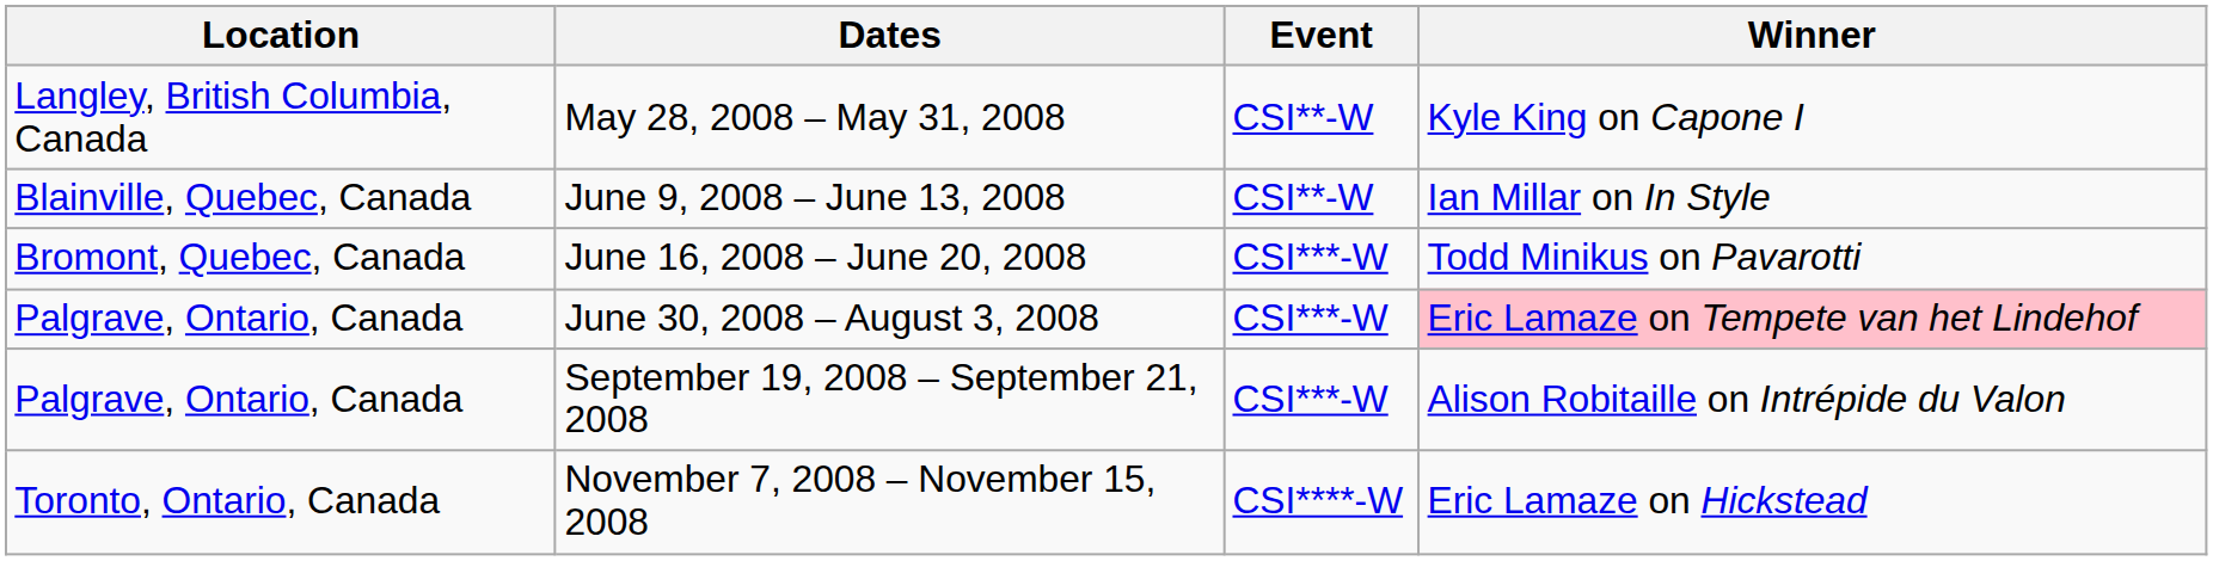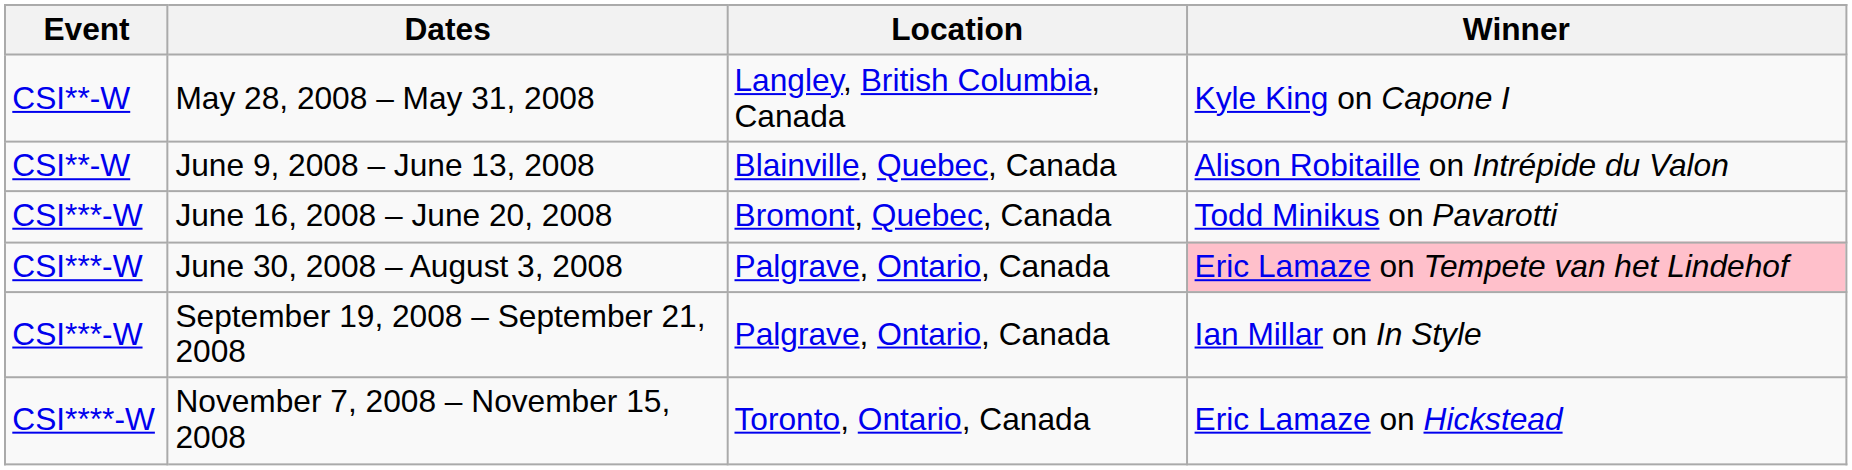 <table class="wikitable">
 <tr>
+<th width=75>Event</th>
+<th width=275>Dates</th>
 <th width=225>Location</th>
-<th width=275>Dates</th>
-<th width=75>Event</th>
 <th width=325>Winner</th>
 </tr>
 <tr>
+<td><a href='#'>CSI**-W</a></td>
+<td>May 28, 2008 – May 31, 2008</td>
 <td> <a href='#'>Langley</a>, <a href='#'>British Columbia</a>, Canada</td>
-<td>May 28, 2008 – May 31, 2008</td>
-<td><a href='#'>CSI**-W</a></td>
 <td> <a href='#'>Kyle King</a> on <em>Capone I</em></td>
 </tr>
 <tr>
+<td><a href='#'>CSI**-W</a></td>
+<td>June 9, 2008 – June 13, 2008</td>
 <td> <a href='#'>Blainville</a>, <a href='#'>Quebec</a>, Canada</td>
-<td>June 9, 2008 – June 13, 2008</td>
-<td><a href='#'>CSI**-W</a></td>
+<td> <a href='#'>Alison Robitaille</a> on <em>Intrépide du Valon</em></td>
+</tr>
+<tr>
+<td><a href='#'>CSI***-W</a></td>
+<td>June 16, 2008 – June 20, 2008</td>
+<td> <a href='#'>Bromont</a>, <a href='#'>Quebec</a>, Canada</td>
+<td> <a href='#'>Todd Minikus</a> on <em>Pavarotti</em></td>
+</tr>
+<tr>
+<td><a href='#'>CSI***-W</a></td>
+<td>June 30, 2008 – August 3, 2008</td>
+<td> <a href='#'>Palgrave</a>, <a href='#'>Ontario</a>, Canada</td>
+<td style="background: pink;"> <a href='#'>Eric Lamaze</a> on <em>Tempete van het Lindehof</em></td>
+</tr>
+<tr>
+<td><a href='#'>CSI***-W</a></td>
+<td>September 19, 2008 – September 21, 2008</td>
+<td> <a href='#'>Palgrave</a>, <a href='#'>Ontario</a>, Canada</td>
 <td> <a href='#'>Ian Millar</a> on <em>In Style</em></td>
 </tr>
 <tr>
-<td> <a href='#'>Bromont</a>, <a href='#'>Quebec</a>, Canada</td>
-<td>June 16, 2008 – June 20, 2008</td>
-<td><a href='#'>CSI***-W</a></td>
-<td> <a href='#'>Todd Minikus</a> on <em>Pavarotti</em></td>
-</tr>
-<tr>
-<td> <a href='#'>Palgrave</a>, <a href='#'>Ontario</a>, Canada</td>
-<td>June 30, 2008 – August 3, 2008</td>
-<td><a href='#'>CSI***-W</a></td>
-<td style="background: pink;"> <a href='#'>Eric Lamaze</a> on <em>Tempete van het Lindehof</em></td>
-</tr>
-<tr>
-<td> <a href='#'>Palgrave</a>, <a href='#'>Ontario</a>, Canada</td>
-<td>September 19, 2008 – September 21, 2008</td>
-<td><a href='#'>CSI***-W</a></td>
-<td> <a href='#'>Alison Robitaille</a> on <em>Intrépide du Valon</em></td>
-</tr>
-<tr>
+<td><a href='#'>CSI****-W</a></td>
+<td>November 7, 2008 – November 15, 2008</td>
 <td> <a href='#'>Toronto</a>, <a href='#'>Ontario</a>, Canada</td>
-<td>November 7, 2008 – November 15, 2008</td>
-<td><a href='#'>CSI****-W</a></td>
 <td> <a href='#'>Eric Lamaze</a> on <em><a href='#'>Hickstead</a></em></td>
 </tr>
 </table>
